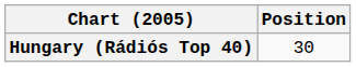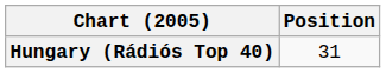 <table class="wikitable plainrowheaders" style="text-align:center">
 <tr>
 <th>Chart (2005)</th>
 <th>Position</th>
 </tr>
 <tr>
 <th scope="row">Hungary (Rádiós Top 40)</th>
-<td>30</td>
+<td>31</td>
 </tr>
 </table>
